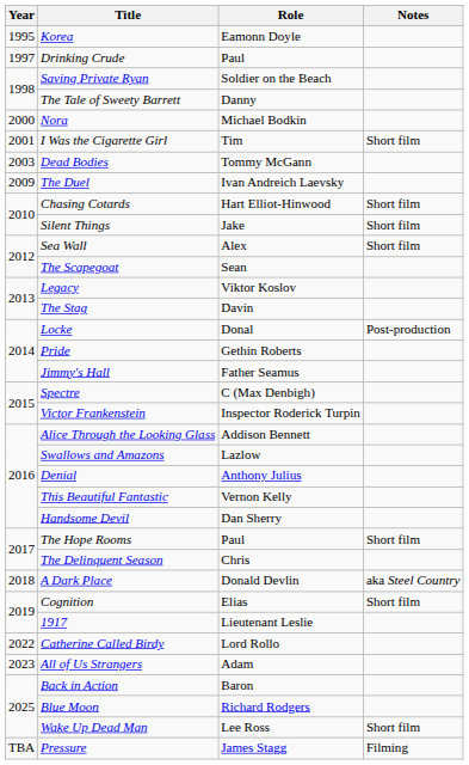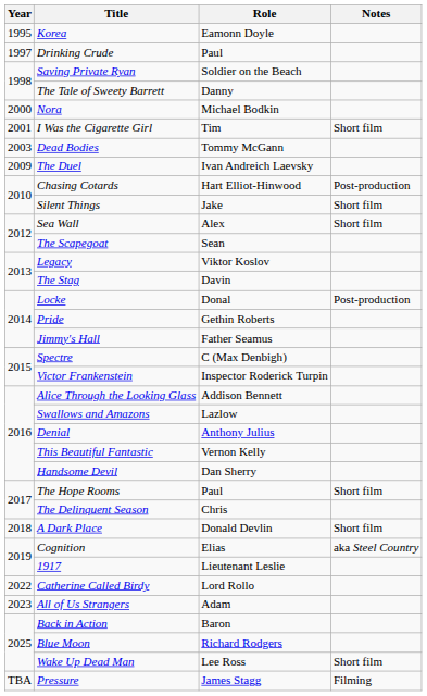 <table class="wikitable">
 <tr>
 <th>Year</th>
 <th>Title</th>
 <th>Role</th>
 <th>Notes</th>
 </tr>
 <tr>
 <td>1995</td>
 <td><em><a href='#'>Korea</a></em></td>
 <td>Eamonn Doyle</td>
 <td></td>
 </tr>
 <tr>
 <td>1997</td>
 <td><em>Drinking Crude</em></td>
 <td>Paul</td>
 <td></td>
 </tr>
 <tr>
 <td rowspan=2>1998</td>
 <td><em><a href='#'>Saving Private Ryan</a></em></td>
 <td>Soldier on the Beach</td>
 <td></td>
 </tr>
 <tr>
 <td><em>The Tale of Sweety Barrett</em></td>
 <td>Danny</td>
 <td></td>
 </tr>
 <tr>
 <td>2000</td>
 <td><em><a href='#'>Nora</a></em></td>
 <td>Michael Bodkin</td>
 <td></td>
 </tr>
 <tr>
 <td>2001</td>
 <td><em>I Was the Cigarette Girl</em></td>
 <td>Tim</td>
 <td>Short film</td>
 </tr>
 <tr>
 <td>2003</td>
 <td><em><a href='#'>Dead Bodies</a></em></td>
 <td>Tommy McGann</td>
 <td></td>
 </tr>
 <tr>
 <td>2009</td>
 <td><em><a href='#'>The Duel</a></em></td>
 <td>Ivan Andreich Laevsky</td>
 <td></td>
 </tr>
 <tr>
 <td rowspan=2>2010</td>
 <td><em>Chasing Cotards</em></td>
 <td>Hart Elliot-Hinwood</td>
-<td>Short film</td>
+<td>Post-production</td>
 </tr>
 <tr>
 <td><em>Silent Things</em></td>
 <td>Jake</td>
 <td>Short film</td>
 </tr>
 <tr>
 <td rowspan=2>2012</td>
 <td><em>Sea Wall</em></td>
 <td>Alex</td>
 <td>Short film</td>
 </tr>
 <tr>
 <td><em><a href='#'>The Scapegoat</a></em></td>
 <td>Sean</td>
 <td></td>
 </tr>
 <tr>
 <td rowspan=2>2013</td>
 <td><em><a href='#'>Legacy</a></em></td>
 <td>Viktor Koslov</td>
 <td></td>
 </tr>
 <tr>
 <td><em><a href='#'>The Stag</a></em></td>
 <td>Davin</td>
 <td></td>
 </tr>
 <tr>
 <td rowspan=3>2014</td>
 <td><em><a href='#'>Locke</a></em></td>
 <td>Donal</td>
 <td>Post-production</td>
 </tr>
 <tr>
 <td><em><a href='#'>Pride</a></em></td>
 <td>Gethin Roberts</td>
 <td></td>
 </tr>
 <tr>
 <td><em><a href='#'>Jimmy's Hall</a></em></td>
 <td>Father Seamus</td>
 <td></td>
 </tr>
 <tr>
 <td rowspan=2>2015</td>
 <td><em><a href='#'>Spectre</a></em></td>
 <td>C (Max Denbigh)</td>
 <td></td>
 </tr>
 <tr>
 <td><em><a href='#'>Victor Frankenstein</a></em></td>
 <td>Inspector Roderick Turpin</td>
 <td></td>
 </tr>
 <tr>
 <td rowspan="5">2016</td>
 <td><em><a href='#'>Alice Through the Looking Glass</a></em></td>
 <td>Addison Bennett</td>
 <td></td>
 </tr>
 <tr>
 <td><em><a href='#'>Swallows and Amazons</a></em></td>
 <td>Lazlow</td>
 <td></td>
 </tr>
 <tr>
 <td><em><a href='#'>Denial</a></em></td>
 <td><a href='#'>Anthony Julius</a></td>
 <td></td>
 </tr>
 <tr>
 <td><em><a href='#'>This Beautiful Fantastic</a></em></td>
 <td>Vernon Kelly</td>
 <td></td>
 </tr>
 <tr>
 <td><em><a href='#'>Handsome Devil</a></em></td>
 <td>Dan Sherry</td>
 <td></td>
 </tr>
 <tr>
 <td rowspan="2">2017</td>
 <td><em>The Hope Rooms</em></td>
 <td>Paul</td>
 <td>Short film</td>
 </tr>
 <tr>
 <td><em><a href='#'>The Delinquent Season</a></em></td>
 <td>Chris</td>
 <td></td>
 </tr>
 <tr>
 <td>2018</td>
 <td><em><a href='#'>A Dark Place</a></em></td>
 <td>Donald Devlin</td>
-<td>aka <em>Steel Country</em></td>
+<td>Short film</td>
 </tr>
 <tr>
 <td rowspan=2>2019</td>
 <td><em>Cognition</em></td>
 <td>Elias</td>
-<td>Short film</td>
+<td>aka <em>Steel Country</em></td>
 </tr>
 <tr>
 <td><em><a href='#'>1917</a></em></td>
 <td>Lieutenant Leslie</td>
 <td></td>
 </tr>
 <tr>
 <td>2022</td>
 <td><em><a href='#'>Catherine Called Birdy</a></em></td>
 <td>Lord Rollo</td>
 <td></td>
 </tr>
 <tr>
 <td>2023</td>
 <td><em><a href='#'>All of Us Strangers</a></em></td>
 <td>Adam</td>
 <td></td>
 </tr>
 <tr>
 <td rowspan="3">2025</td>
 <td><em><a href='#'>Back in Action</a></em></td>
 <td>Baron</td>
 <td></td>
 </tr>
 <tr>
 <td><em><a href='#'>Blue Moon</a></em></td>
 <td><a href='#'>Richard Rodgers</a></td>
 <td></td>
 </tr>
 <tr>
 <td><em><a href='#'>Wake Up Dead Man</a></em></td>
 <td>Lee Ross</td>
 <td>Short film</td>
 </tr>
 <tr>
 <td>TBA</td>
 <td><em><a href='#'>Pressure</a></em></td>
 <td><a href='#'>James Stagg</a></td>
 <td>Filming</td>
 </tr>
 </table>
